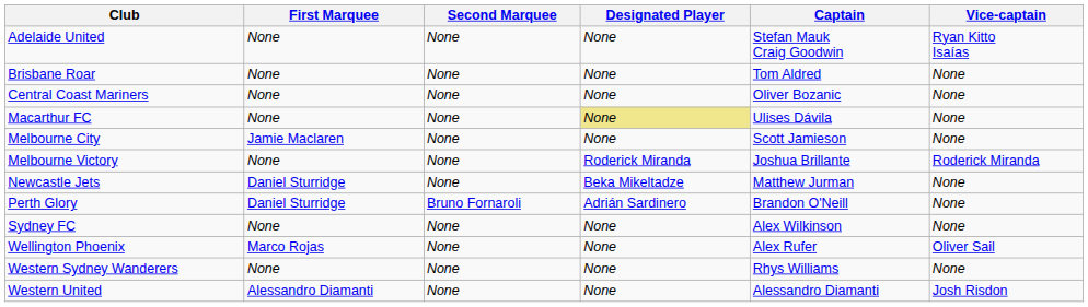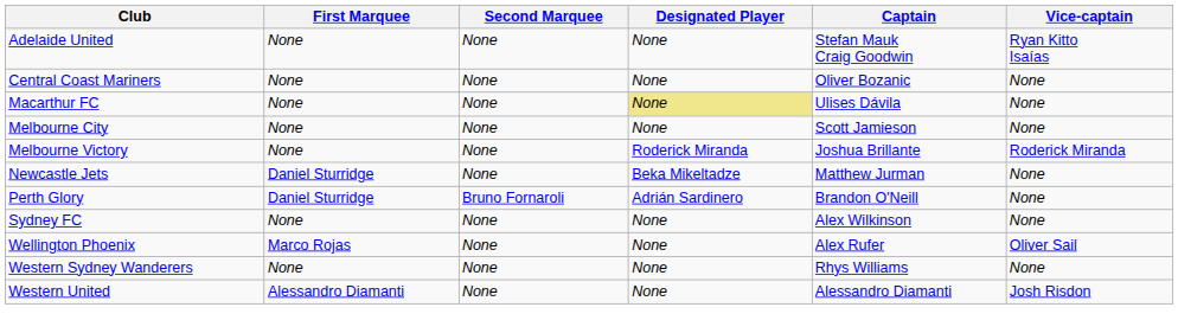 <table class="wikitable" style="width:100%">
 <tr>
 <th>Club</th>
 <th><a href='#'>First Marquee</a></th>
 <th><a href='#'>Second Marquee</a></th>
 <th><a href='#'>Designated Player</a><br></th>
 <th><a href='#'>Captain</a></th>
 <th><a href='#'>Vice-captain</a></th>
 </tr>
 <tr style="vertical-align:top;">
 <td><a href='#'>Adelaide United</a></td>
 <td><em>None</em></td>
 <td><em>None</em></td>
 <td><em>None</em></td>
 <td> <a href='#'>Stefan Mauk</a> <br> <a href='#'>Craig Goodwin</a></td>
 <td> <a href='#'>Ryan Kitto</a> <br>  <a href='#'>Isaías</a></td>
-</tr>
-<tr style="vertical-align:top;">
-<td><a href='#'>Brisbane Roar</a></td>
-<td><em>None</em></td>
-<td><em>None</em></td>
-<td><em>None</em></td>
-<td> <a href='#'>Tom Aldred</a></td>
-<td><em>None</em></td>
 </tr>
 <tr style="vertical-align:top;">
 <td><a href='#'>Central Coast Mariners</a></td>
 <td><em>None</em></td>
 <td><em>None</em></td>
 <td><em>None</em></td>
 <td> <a href='#'>Oliver Bozanic</a></td>
 <td><em>None</em></td>
 </tr>
 <tr style="vertical-align:top;">
 <td><a href='#'>Macarthur FC</a></td>
 <td><em>None</em></td>
 <td><em>None</em></td>
 <td style="background: khaki;"><em>None</em></td>
 <td> <a href='#'>Ulises Dávila</a></td>
 <td><em>None</em></td>
 </tr>
 <tr style="vertical-align:top;">
 <td><a href='#'>Melbourne City</a></td>
-<td> <a href='#'>Jamie Maclaren</a></td>
+<td><em>None</em></td>
 <td><em>None</em></td>
 <td><em>None</em></td>
 <td> <a href='#'>Scott Jamieson</a></td>
 <td><em>None</em></td>
 </tr>
 <tr style="vertical-align:top;">
 <td><a href='#'>Melbourne Victory</a></td>
 <td><em>None</em></td>
 <td><em>None</em></td>
 <td> <a href='#'>Roderick Miranda</a></td>
 <td> <a href='#'>Joshua Brillante</a></td>
 <td> <a href='#'>Roderick Miranda</a></td>
 </tr>
 <tr style="vertical-align:top;">
 <td><a href='#'>Newcastle Jets</a></td>
 <td> <a href='#'>Daniel Sturridge</a></td>
 <td><em>None</em></td>
 <td> <a href='#'>Beka Mikeltadze</a></td>
 <td> <a href='#'>Matthew Jurman</a></td>
 <td><em>None</em></td>
 </tr>
 <tr style="vertical-align:top;">
 <td><a href='#'>Perth Glory</a></td>
 <td> <a href='#'>Daniel Sturridge</a></td>
 <td> <a href='#'>Bruno Fornaroli</a></td>
 <td> <a href='#'>Adrián Sardinero</a></td>
 <td> <a href='#'>Brandon O'Neill</a></td>
 <td><em>None</em></td>
 </tr>
 <tr style="vertical-align:top;">
 <td><a href='#'>Sydney FC</a></td>
 <td><em>None</em></td>
 <td><em>None</em></td>
 <td><em>None</em></td>
 <td> <a href='#'>Alex Wilkinson</a></td>
 <td><em>None</em></td>
 </tr>
 <tr style="vertical-align:top;">
 <td><a href='#'>Wellington Phoenix</a></td>
 <td> <a href='#'>Marco Rojas</a></td>
 <td><em>None</em></td>
 <td><em>None</em></td>
 <td> <a href='#'>Alex Rufer</a></td>
 <td> <a href='#'>Oliver Sail</a></td>
 </tr>
 <tr style="vertical-align:top;">
 <td><a href='#'>Western Sydney Wanderers</a></td>
 <td><em>None</em></td>
 <td><em>None</em></td>
 <td><em>None</em></td>
 <td> <a href='#'>Rhys Williams</a></td>
 <td><em>None</em></td>
 </tr>
 <tr style="vertical-align:top;">
 <td><a href='#'>Western United</a></td>
 <td> <a href='#'>Alessandro Diamanti</a></td>
 <td><em>None</em></td>
 <td><em>None</em></td>
 <td> <a href='#'>Alessandro Diamanti</a></td>
 <td> <a href='#'>Josh Risdon</a></td>
 </tr>
 </table>
